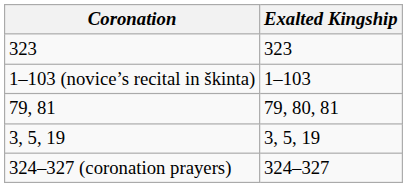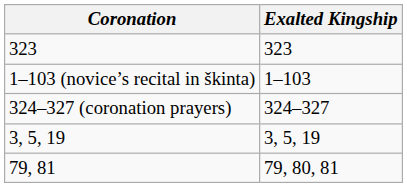 <table class="wikitable">
 <tr>
 <th><em>Coronation</em></th>
 <th><em>Exalted Kingship</em></th>
 </tr>
 <tr>
 <td>323</td>
 <td>323</td>
 </tr>
 <tr>
 <td>1–103 (novice’s recital in škinta)</td>
 <td>1–103</td>
 </tr>
 <tr>
-<td>79, 81</td>
-<td>79, 80, 81</td>
+<td>324–327 (coronation prayers)</td>
+<td>324–327</td>
 </tr>
 <tr>
 <td>3, 5, 19</td>
 <td>3, 5, 19</td>
 </tr>
 <tr>
-<td>324–327 (coronation prayers)</td>
-<td>324–327</td>
+<td>79, 81</td>
+<td>79, 80, 81</td>
 </tr>
 </table>
